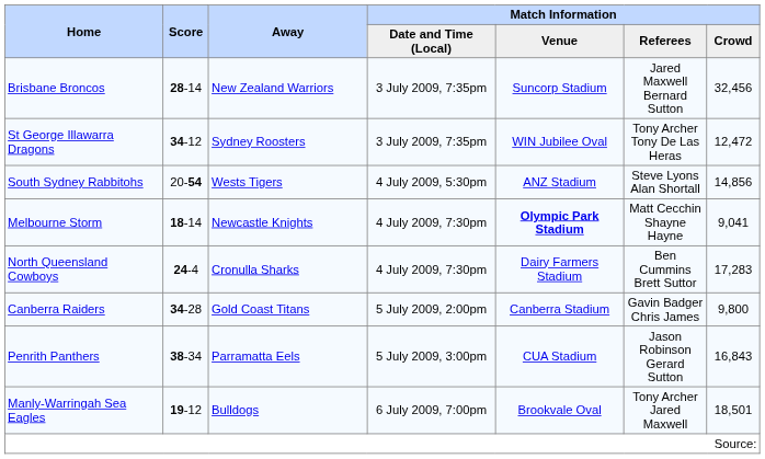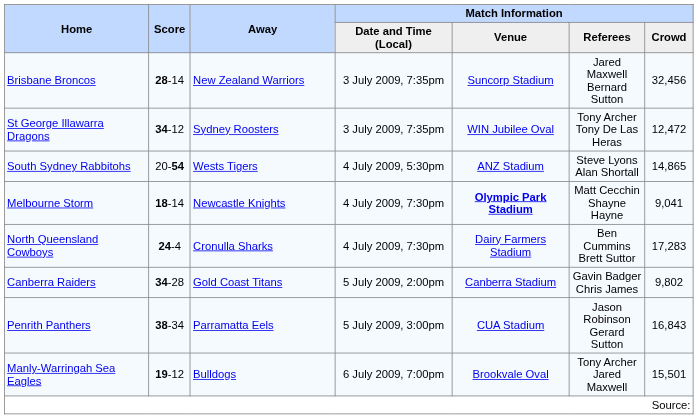 <table border="1" cellpadding="3" cellspacing="0" style="border-collapse:collapse; font-size:90%; width:100%;">
 <tr style="background:#c1d8ff;">
 <th rowspan="2" style="width:21%;">Home</th>
 <th rowspan="2" style="width:6%;">Score</th>
 <th rowspan="2" style="width:21%;">Away</th>
 <th colspan=6>Match Information</th>
 </tr>
 <tr style="background:#efefef;">
 <th width=17%>Date and Time (Local)</th>
 <th width=17%>Venue</th>
 <th width=11%>Referees</th>
 <th width=7%>Crowd</th>
 </tr>
 <tr style="text-align:center; background:#f5faff;">
 <td align=left> <a href='#'>Brisbane Broncos</a></td>
 <td><strong>28</strong>-14</td>
 <td align=left> <a href='#'>New Zealand Warriors</a></td>
 <td>3 July 2009, 7:35pm</td>
 <td><a href='#'>Suncorp Stadium</a></td>
 <td>Jared Maxwell<br>Bernard Sutton</td>
 <td>32,456</td>
 </tr>
 <tr style="text-align:center; background:#f5faff;">
 <td align=left> <a href='#'>St George Illawarra Dragons</a></td>
 <td><strong>34</strong>-12</td>
 <td align=left> <a href='#'>Sydney Roosters</a></td>
 <td>3 July 2009, 7:35pm</td>
 <td><a href='#'>WIN Jubilee Oval</a></td>
 <td>Tony Archer<br>Tony De Las Heras</td>
 <td>12,472</td>
 </tr>
 <tr style="text-align:center; background:#f5faff;">
 <td align=left> <a href='#'>South Sydney Rabbitohs</a></td>
 <td>20-<strong>54</strong></td>
 <td align=left> <a href='#'>Wests Tigers</a></td>
 <td>4 July 2009, 5:30pm</td>
 <td><a href='#'>ANZ Stadium</a></td>
 <td>Steve Lyons<br>Alan Shortall</td>
-<td>14,856</td>
+<td>14,865</td>
 </tr>
 <tr style="text-align:center; background:#f5faff;">
 <td align=left> <a href='#'>Melbourne Storm</a></td>
 <td><strong>18</strong>-14</td>
 <td align=left> <a href='#'>Newcastle Knights</a></td>
 <td>4 July 2009, 7:30pm</td>
 <td><strong><a href='#'>Olympic Park Stadium</a></strong></td>
 <td>Matt Cecchin<br>Shayne Hayne</td>
 <td>9,041</td>
 </tr>
 <tr style="text-align:center; background:#f5faff;">
 <td align=left> <a href='#'>North Queensland Cowboys</a></td>
 <td><strong>24</strong>-4</td>
 <td align=left> <a href='#'>Cronulla Sharks</a></td>
 <td>4 July 2009, 7:30pm</td>
 <td><a href='#'>Dairy Farmers Stadium</a></td>
 <td>Ben Cummins<br>Brett Suttor</td>
 <td>17,283</td>
 </tr>
 <tr style="text-align:center; background:#f5faff;">
 <td align=left> <a href='#'>Canberra Raiders</a></td>
 <td><strong>34</strong>-28</td>
 <td align=left> <a href='#'>Gold Coast Titans</a></td>
 <td>5 July 2009, 2:00pm</td>
 <td><a href='#'>Canberra Stadium</a></td>
 <td>Gavin Badger<br>Chris James</td>
-<td>9,800</td>
+<td>9,802</td>
 </tr>
 <tr style="text-align:center; background:#f5faff;">
 <td align=left> <a href='#'>Penrith Panthers</a></td>
 <td><strong>38</strong>-34</td>
 <td align=left> <a href='#'>Parramatta Eels</a></td>
 <td>5 July 2009, 3:00pm</td>
 <td><a href='#'>CUA Stadium</a></td>
 <td>Jason Robinson<br>Gerard Sutton</td>
 <td>16,843</td>
 </tr>
 <tr style="text-align:center; background:#f5faff;">
 <td align=left> <a href='#'>Manly-Warringah Sea Eagles</a></td>
 <td><strong>19</strong>-12</td>
 <td align=left> <a href='#'>Bulldogs</a></td>
 <td>6 July 2009, 7:00pm</td>
 <td><a href='#'>Brookvale Oval</a></td>
 <td>Tony Archer<br>Jared Maxwell</td>
-<td>18,501</td>
+<td>15,501</td>
 </tr>
 <tr>
 <td colspan="7" style="text-align:right;">Source: </td>
 </tr>
 </table>
